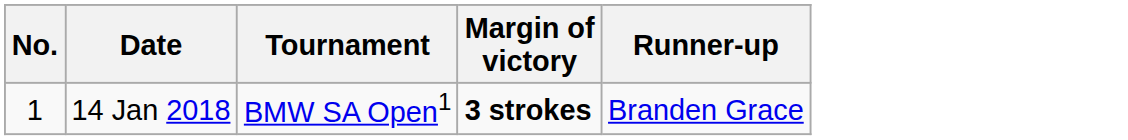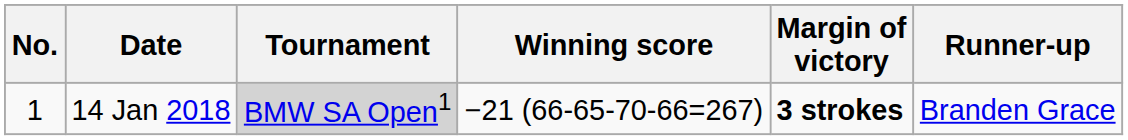 <table class="wikitable" style="font-size:95%;">
 <tr>
 <th>No.</th>
 <th>Date</th>
 <th>Tournament</th>
+<th>Winning score</th>
 <th>Margin of<br>victory</th>
 <th>Runner-up</th>
 </tr>
 <tr>
 <td align=center>1</td>
 <td align=right>14 Jan <a href='#'>2018</a></td>
-<td><a href='#'>BMW SA Open</a><sup>1</sup></td>
+<td style="background: lightgrey;"><a href='#'>BMW SA Open</a><sup>1</sup></td>
+<td>−21 (66-65-70-66=267)</td>
 <td><strong>3 strokes</strong></td>
 <td> <a href='#'>Branden Grace</a></td>
 </tr>
 </table>
